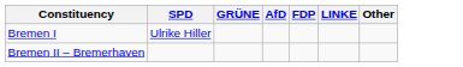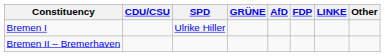 <table class="wikitable">
 <tr>
 <th>Constituency</th>
+<th><a href='#'>CDU/CSU</a></th>
 <th><a href='#'>SPD</a></th>
 <th><a href='#'>GRÜNE</a></th>
 <th><a href='#'>AfD</a></th>
 <th><a href='#'>FDP</a></th>
 <th><a href='#'>LINKE</a></th>
 <th>Other</th>
 </tr>
 <tr>
 <td><a href='#'>Bremen I</a></td>
+<td></td>
 <td><a href='#'>Ulrike Hiller</a></td>
 <td></td>
 <td></td>
 <td></td>
 <td></td>
 <td></td>
 </tr>
 <tr>
 <td><a href='#'>Bremen II – Bremerhaven</a></td>
 <td></td>
 <td></td>
 <td></td>
 <td></td>
 <td></td>
 <td></td>
+<td></td>
 </tr>
 </table>
